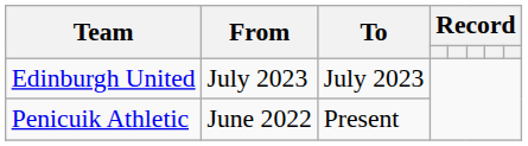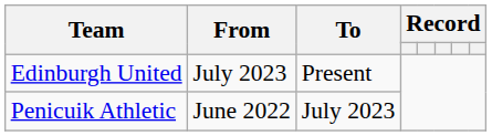 <table class=wikitable style="text-align: left">
 <tr>
 <th rowspan=2>Team</th>
 <th rowspan=2>From</th>
 <th rowspan=2>To</th>
 <th colspan=5>Record</th>
 </tr>
 <tr>
 <th></th>
 <th></th>
 <th></th>
 <th></th>
 <th></th>
 </tr>
 <tr>
 <td><a href='#'>Edinburgh United</a></td>
 <td>July 2023</td>
-<td>July 2023<br></td>
+<td>Present<br></td>
 </tr>
 <tr>
 <td><a href='#'>Penicuik Athletic</a></td>
 <td>June 2022</td>
-<td>Present<br></td>
+<td>July 2023<br></td>
 </tr>
 </table>
